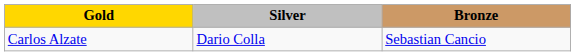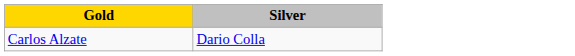 <table class="wikitable" style="text-align:left">
 <tr align="center">
 <td width=200 bgcolor=gold><strong>Gold</strong></td>
 <td width=200 bgcolor=silver><strong>Silver</strong></td>
-<td width=200 bgcolor=CC9966><strong>Bronze</strong></td>
 </tr>
 <tr>
 <td><a href='#'>Carlos Alzate</a><br><em></em></td>
 <td><a href='#'>Dario Colla</a><br><em></em></td>
-<td><a href='#'>Sebastian Cancio</a><br><em></em></td>
 </tr>
 </table>
